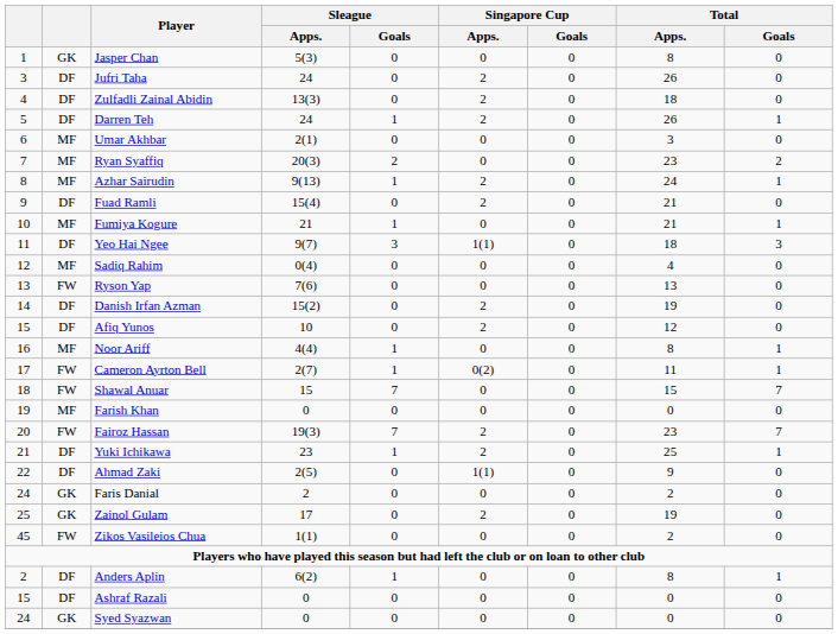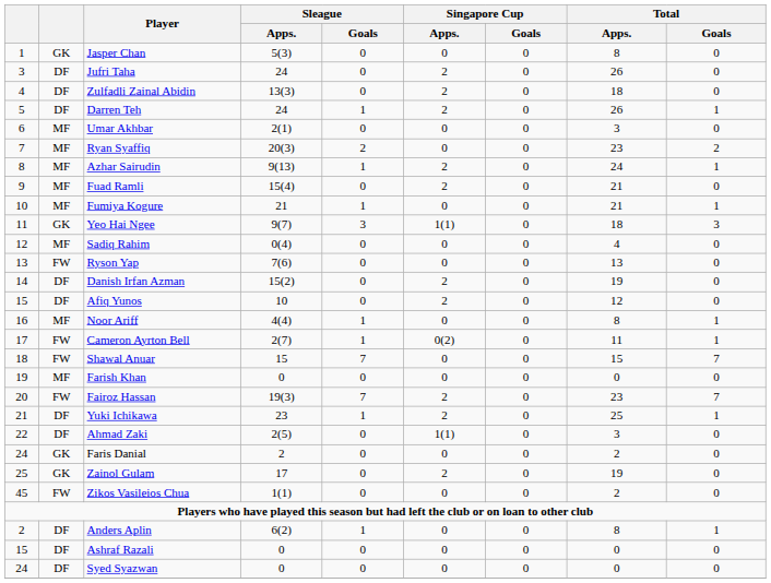 <table class="wikitable" style="text-align:center; font-size:100%; width:80%;">
 <tr>
 <th rowspan=2></th>
 <th rowspan=2></th>
 <th rowspan=2 width="200">Player</th>
 <th colspan=2 width="105">Sleague</th>
 <th colspan=2 width="105">Singapore Cup</th>
 <th colspan=2 width="130">Total</th>
 </tr>
 <tr>
 <th>Apps.</th>
 <th>Goals</th>
 <th>Apps.</th>
 <th>Goals</th>
 <th>Apps.</th>
 <th>Goals</th>
 </tr>
 <tr>
 <td>1</td>
 <td>GK</td>
 <td align="left"> <a href='#'>Jasper Chan</a></td>
 <td>5(3)</td>
 <td>0</td>
 <td>0</td>
 <td>0</td>
 <td>8</td>
 <td>0</td>
 </tr>
 <tr>
 <td>3</td>
 <td>DF</td>
 <td align="left"> <a href='#'>Jufri Taha</a></td>
 <td>24</td>
 <td>0</td>
 <td>2</td>
 <td>0</td>
 <td>26</td>
 <td>0</td>
 </tr>
 <tr>
 <td>4</td>
 <td>DF</td>
 <td align="left"> <a href='#'>Zulfadli Zainal Abidin</a></td>
 <td>13(3)</td>
 <td>0</td>
 <td>2</td>
 <td>0</td>
 <td>18</td>
 <td>0</td>
 </tr>
 <tr>
 <td>5</td>
 <td>DF</td>
 <td align="left"> <a href='#'>Darren Teh</a></td>
 <td>24</td>
 <td>1</td>
 <td>2</td>
 <td>0</td>
 <td>26</td>
 <td>1</td>
 </tr>
 <tr>
 <td>6</td>
 <td>MF</td>
 <td align="left"> <a href='#'>Umar Akhbar</a></td>
 <td>2(1)</td>
 <td>0</td>
 <td>0</td>
 <td>0</td>
 <td>3</td>
 <td>0</td>
 </tr>
 <tr>
 <td>7</td>
 <td>MF</td>
 <td align="left"> <a href='#'>Ryan Syaffiq</a></td>
 <td>20(3)</td>
 <td>2</td>
 <td>0</td>
 <td>0</td>
 <td>23</td>
 <td>2</td>
 </tr>
 <tr>
 <td>8</td>
 <td>MF</td>
 <td align="left"> <a href='#'>Azhar Sairudin</a></td>
 <td>9(13)</td>
 <td>1</td>
 <td>2</td>
 <td>0</td>
 <td>24</td>
 <td>1</td>
 </tr>
 <tr>
 <td>9</td>
-<td>DF</td>
+<td>MF</td>
 <td align="left"> <a href='#'>Fuad Ramli</a></td>
 <td>15(4)</td>
 <td>0</td>
 <td>2</td>
 <td>0</td>
 <td>21</td>
 <td>0</td>
 </tr>
 <tr>
 <td>10</td>
 <td>MF</td>
 <td align="left"> <a href='#'>Fumiya Kogure</a></td>
 <td>21</td>
 <td>1</td>
 <td>0</td>
 <td>0</td>
 <td>21</td>
 <td>1</td>
 </tr>
 <tr>
 <td>11</td>
-<td>DF</td>
+<td>GK</td>
 <td align="left"> <a href='#'>Yeo Hai Ngee</a></td>
 <td>9(7)</td>
 <td>3</td>
 <td>1(1)</td>
 <td>0</td>
 <td>18</td>
 <td>3</td>
 </tr>
 <tr>
 <td>12</td>
 <td>MF</td>
 <td align="left"> <a href='#'>Sadiq Rahim</a></td>
 <td>0(4)</td>
 <td>0</td>
 <td>0</td>
 <td>0</td>
 <td>4</td>
 <td>0</td>
 </tr>
 <tr>
 <td>13</td>
 <td>FW</td>
 <td align="left"> <a href='#'>Ryson Yap</a></td>
 <td>7(6)</td>
 <td>0</td>
 <td>0</td>
 <td>0</td>
 <td>13</td>
 <td>0</td>
 </tr>
 <tr>
 <td>14</td>
 <td>DF</td>
 <td align="left"> <a href='#'>Danish Irfan Azman</a></td>
 <td>15(2)</td>
 <td>0</td>
 <td>2</td>
 <td>0</td>
 <td>19</td>
 <td>0</td>
 </tr>
 <tr>
 <td>15</td>
 <td>DF</td>
 <td align="left"> <a href='#'>Afiq Yunos</a></td>
 <td>10</td>
 <td>0</td>
 <td>2</td>
 <td>0</td>
 <td>12</td>
 <td>0</td>
 </tr>
 <tr>
 <td>16</td>
 <td>MF</td>
 <td align="left"> <a href='#'>Noor Ariff</a></td>
 <td>4(4)</td>
 <td>1</td>
 <td>0</td>
 <td>0</td>
 <td>8</td>
 <td>1</td>
 </tr>
 <tr>
 <td>17</td>
 <td>FW</td>
 <td align="left"> <a href='#'>Cameron Ayrton Bell</a></td>
 <td>2(7)</td>
 <td>1</td>
 <td>0(2)</td>
 <td>0</td>
 <td>11</td>
 <td>1</td>
 </tr>
 <tr>
 <td>18</td>
 <td>FW</td>
 <td align="left"> <a href='#'>Shawal Anuar</a></td>
 <td>15</td>
 <td>7</td>
 <td>0</td>
 <td>0</td>
 <td>15</td>
 <td>7</td>
 </tr>
 <tr>
 <td>19</td>
 <td>MF</td>
 <td align="left"> <a href='#'>Farish Khan</a></td>
 <td>0</td>
 <td>0</td>
 <td>0</td>
 <td>0</td>
 <td>0</td>
 <td>0</td>
 </tr>
 <tr>
 <td>20</td>
 <td>FW</td>
 <td align="left"> <a href='#'>Fairoz Hassan</a></td>
 <td>19(3)</td>
 <td>7</td>
 <td>2</td>
 <td>0</td>
 <td>23</td>
 <td>7</td>
 </tr>
 <tr>
 <td>21</td>
 <td>DF</td>
 <td align="left"> <a href='#'>Yuki Ichikawa</a></td>
 <td>23</td>
 <td>1</td>
 <td>2</td>
 <td>0</td>
 <td>25</td>
 <td>1</td>
 </tr>
 <tr>
 <td>22</td>
 <td>DF</td>
 <td align="left"> <a href='#'>Ahmad Zaki</a></td>
 <td>2(5)</td>
 <td>0</td>
 <td>1(1)</td>
 <td>0</td>
-<td>9</td>
+<td>3</td>
 <td>0</td>
 </tr>
 <tr>
 <td>24</td>
 <td>GK</td>
 <td align="left"> Faris Danial</td>
 <td>2</td>
 <td>0</td>
 <td>0</td>
 <td>0</td>
 <td>2</td>
 <td>0</td>
 </tr>
 <tr>
 <td>25</td>
 <td>GK</td>
 <td align="left"> <a href='#'>Zainol Gulam</a></td>
 <td>17</td>
 <td>0</td>
 <td>2</td>
 <td>0</td>
 <td>19</td>
 <td>0</td>
 </tr>
 <tr>
 <td>45</td>
 <td>FW</td>
 <td align="left"> <a href='#'>Zikos Vasileios Chua</a></td>
 <td>1(1)</td>
 <td>0</td>
 <td>0</td>
 <td>0</td>
 <td>2</td>
 <td>0</td>
 </tr>
 <tr>
 <td colspan="17"><strong>Players who have played this season but had left the club or on loan to other club</strong></td>
 </tr>
 <tr>
 <td>2</td>
 <td>DF</td>
 <td align="left"> <a href='#'>Anders Aplin</a></td>
 <td>6(2)</td>
 <td>1</td>
 <td>0</td>
 <td>0</td>
 <td>8</td>
 <td>1</td>
 </tr>
 <tr>
 <td>15</td>
 <td>DF</td>
 <td align="left"> <a href='#'>Ashraf Razali</a></td>
 <td>0</td>
 <td>0</td>
 <td>0</td>
 <td>0</td>
 <td>0</td>
 <td>0</td>
 </tr>
 <tr>
 <td>24</td>
-<td>GK</td>
+<td>DF</td>
 <td align="left"> <a href='#'>Syed Syazwan</a></td>
 <td>0</td>
 <td>0</td>
 <td>0</td>
 <td>0</td>
 <td>0</td>
 <td>0</td>
 </tr>
 <tr>
 </tr>
 </table>
